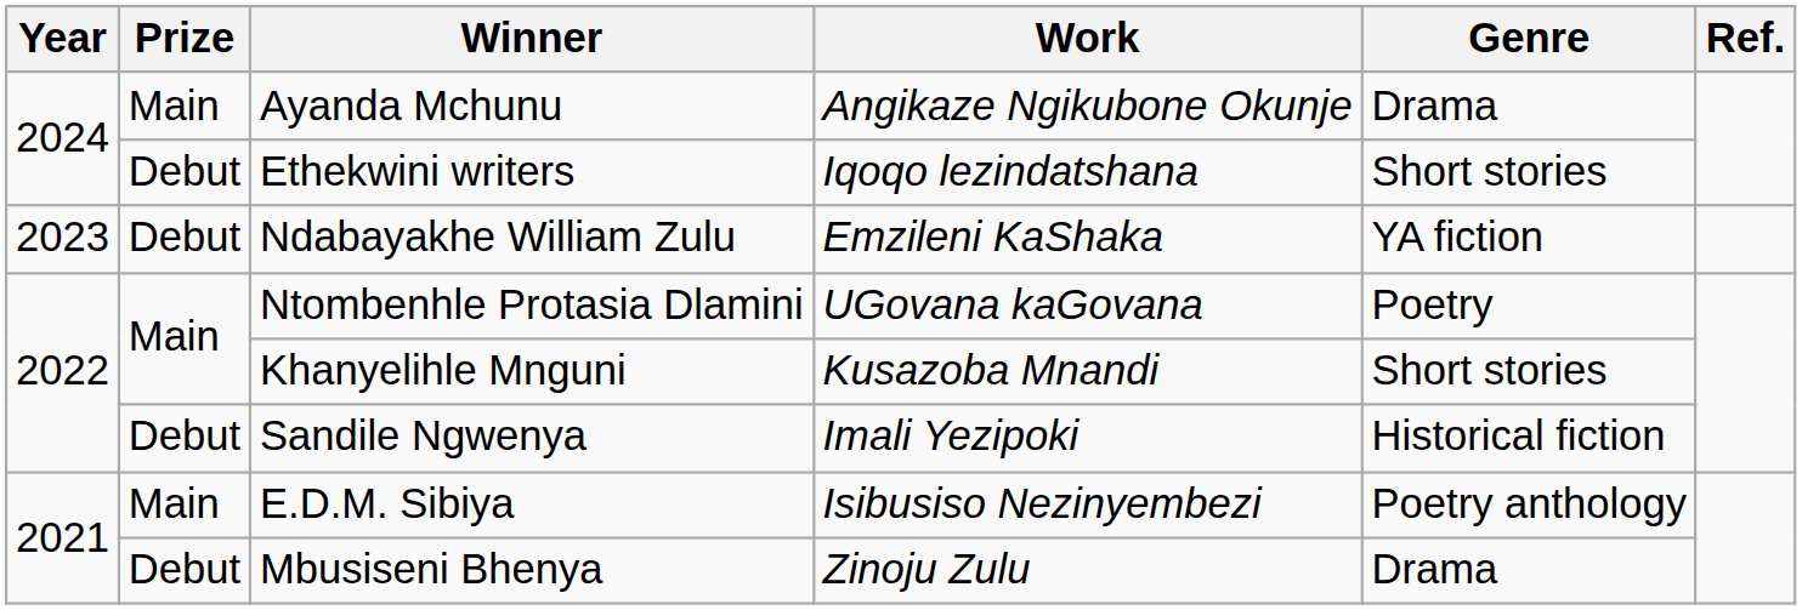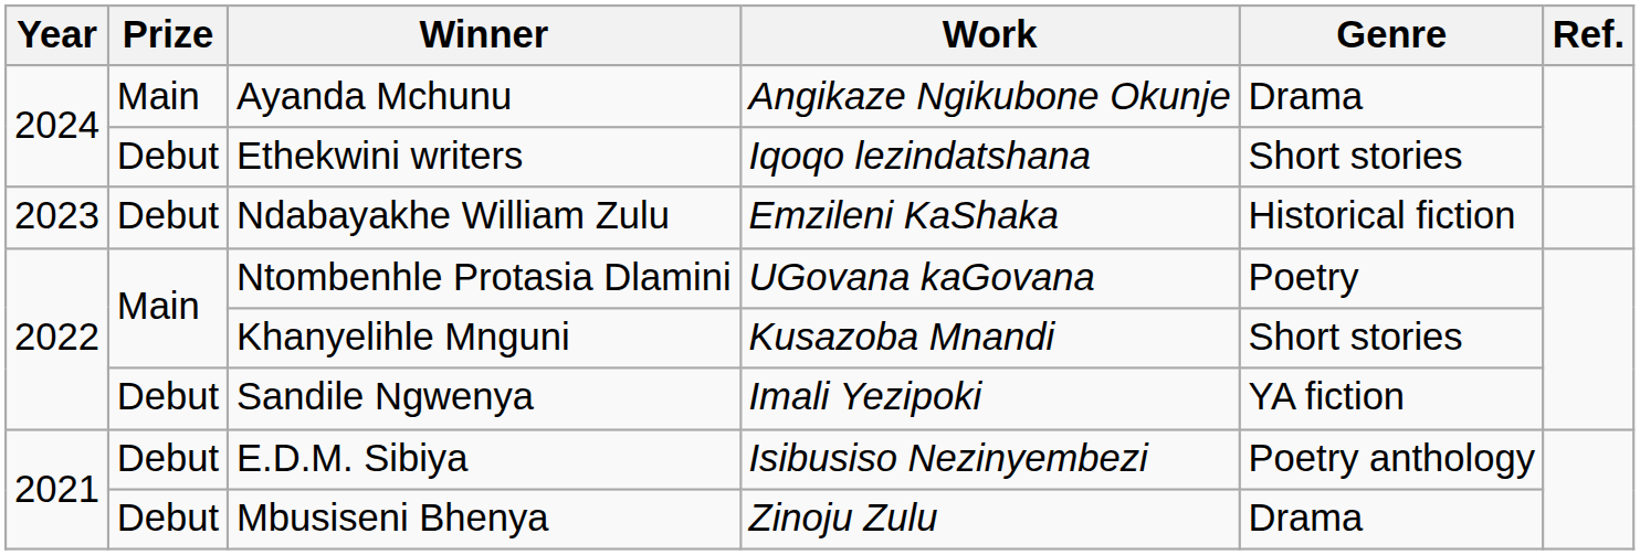 <table class="wikitable sortable">
 <tr>
 <th>Year</th>
 <th>Prize</th>
 <th>Winner</th>
 <th>Work</th>
 <th>Genre</th>
 <th>Ref.</th>
 </tr>
 <tr>
 <td rowspan="2">2024</td>
 <td>Main</td>
 <td>Ayanda Mchunu</td>
 <td><em>Angikaze Ngikubone Okunje</em></td>
 <td>Drama</td>
 <td rowspan="2"></td>
 </tr>
 <tr>
 <td>Debut</td>
 <td>Ethekwini writers</td>
 <td><em>Iqoqo lezindatshana</em></td>
 <td>Short stories</td>
 </tr>
 <tr>
 <td rowspan="1">2023</td>
 <td>Debut</td>
 <td>Ndabayakhe William Zulu</td>
 <td><em>Emzileni KaShaka</em></td>
-<td>YA fiction</td>
+<td>Historical fiction</td>
 <td></td>
 </tr>
 <tr>
 <td rowspan="3">2022</td>
 <td rowspan="2">Main</td>
 <td>Ntombenhle Protasia Dlamini</td>
 <td><em>UGovana kaGovana</em></td>
 <td>Poetry</td>
 <td rowspan="3"></td>
 </tr>
 <tr>
 <td>Khanyelihle Mnguni</td>
 <td><em>Kusazoba Mnandi</em></td>
 <td>Short stories</td>
 </tr>
 <tr>
 <td>Debut</td>
 <td>Sandile Ngwenya</td>
 <td><em>Imali Yezipoki</em></td>
-<td>Historical fiction</td>
+<td>YA fiction</td>
 </tr>
 <tr>
 <td rowspan="2">2021</td>
-<td>Main</td>
+<td>Debut</td>
 <td>E.D.M. Sibiya</td>
 <td><em>Isibusiso Nezinyembezi</em></td>
 <td>Poetry anthology</td>
 <td rowspan="2"></td>
 </tr>
 <tr>
 <td>Debut</td>
 <td>Mbusiseni Bhenya</td>
 <td><em>Zinoju Zulu</em></td>
 <td>Drama</td>
 </tr>
 </table>
